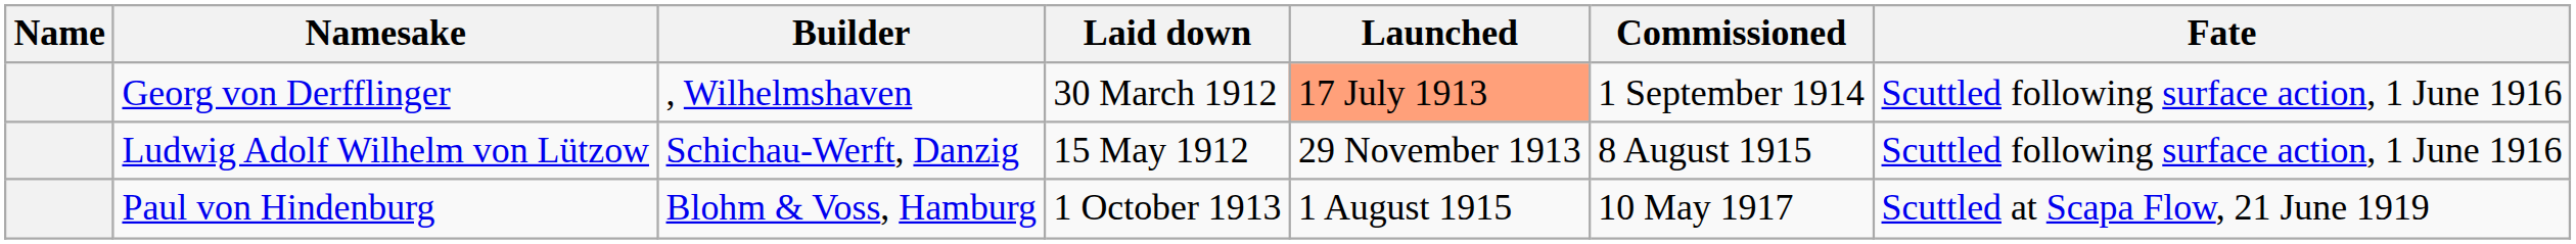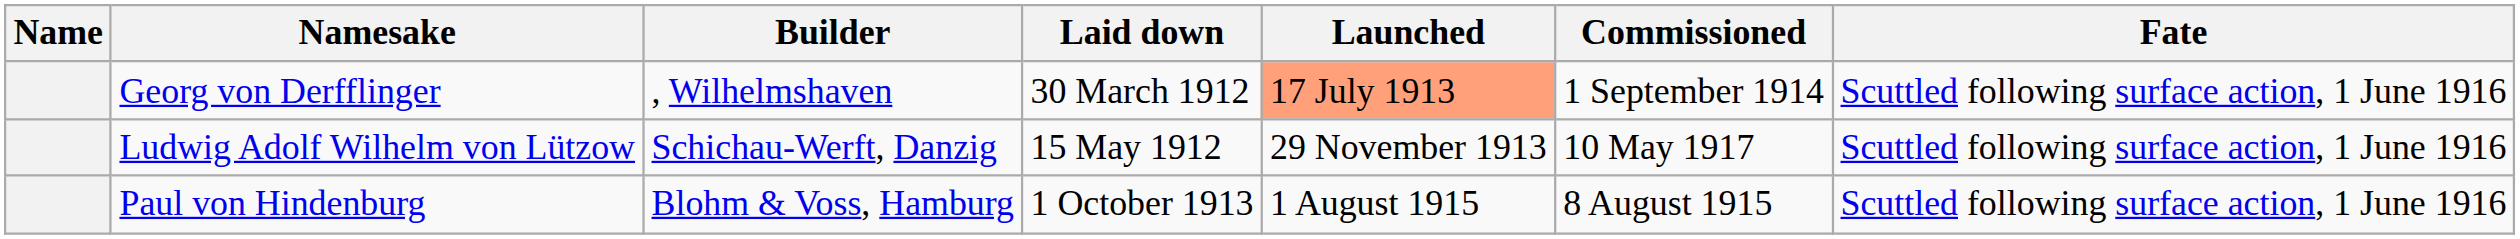 <table class="wikitable plainrowheaders">
 <tr>
 <th scope="col">Name</th>
 <th scope="col">Namesake</th>
 <th scope="col">Builder</th>
 <th scope="col">Laid down</th>
 <th scope="col">Launched</th>
 <th scope="col">Commissioned</th>
 <th scope="col">Fate</th>
 </tr>
 <tr>
 <th scope="row"></th>
 <td><a href='#'>Georg von Derfflinger</a></td>
 <td>, <a href='#'>Wilhelmshaven</a></td>
 <td>30 March 1912</td>
 <td style="background: lightsalmon;">17 July 1913</td>
 <td>1 September 1914</td>
 <td><a href='#'>Scuttled</a> following <a href='#'>surface action</a>, 1 June 1916</td>
 </tr>
 <tr>
 <th scope="row"></th>
 <td><a href='#'>Ludwig Adolf Wilhelm von Lützow</a></td>
 <td><a href='#'>Schichau-Werft</a>, <a href='#'>Danzig</a></td>
 <td>15 May 1912</td>
 <td>29 November 1913</td>
-<td>8 August 1915</td>
+<td>10 May 1917</td>
 <td><a href='#'>Scuttled</a> following <a href='#'>surface action</a>, 1 June 1916</td>
 </tr>
 <tr>
 <th scope="row"></th>
 <td><a href='#'>Paul von Hindenburg</a></td>
 <td><a href='#'>Blohm & Voss</a>, <a href='#'>Hamburg</a></td>
 <td>1 October 1913</td>
 <td>1 August 1915</td>
-<td>10 May 1917</td>
-<td><a href='#'>Scuttled</a> at <a href='#'>Scapa Flow</a>, 21 June 1919</td>
+<td>8 August 1915</td>
+<td><a href='#'>Scuttled</a> following <a href='#'>surface action</a>, 1 June 1916</td>
 </tr>
 </table>
